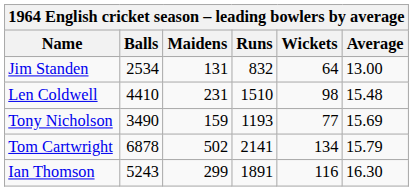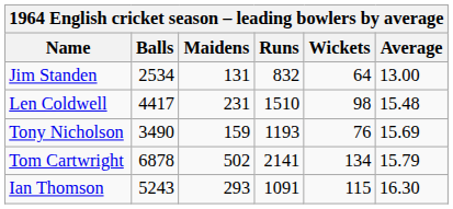 <table class="wikitable">
 <tr>
 <th bgcolor="#efefef" colspan="7">1964 English cricket season – leading bowlers by average</th>
 </tr>
 <tr bgcolor="#efefef">
 <th>Name</th>
 <th>Balls</th>
 <th>Maidens</th>
 <th>Runs</th>
 <th>Wickets</th>
 <th>Average</th>
 </tr>
 <tr>
 <td><a href='#'>Jim Standen</a></td>
 <td align="right">2534</td>
 <td align="right">131</td>
 <td align="right">832</td>
 <td align="right">64</td>
 <td>13.00</td>
 </tr>
 <tr>
 <td><a href='#'>Len Coldwell</a></td>
-<td align="right">4410</td>
+<td align="right">4417</td>
 <td align="right">231</td>
 <td align="right">1510</td>
 <td align="right">98</td>
 <td>15.48</td>
 </tr>
 <tr>
 <td><a href='#'>Tony Nicholson</a></td>
 <td align="right">3490</td>
 <td align="right">159</td>
 <td align="right">1193</td>
-<td align="right">77</td>
+<td align="right">76</td>
 <td>15.69</td>
 </tr>
 <tr>
 <td><a href='#'>Tom Cartwright</a></td>
 <td align="right">6878</td>
 <td align="right">502</td>
 <td align="right">2141</td>
 <td align="right">134</td>
 <td>15.79</td>
 </tr>
 <tr>
 <td><a href='#'>Ian Thomson</a></td>
 <td align="right">5243</td>
-<td align="right">299</td>
-<td align="right">1891</td>
-<td align="right">116</td>
+<td align="right">293</td>
+<td align="right">1091</td>
+<td align="right">115</td>
 <td>16.30</td>
 </tr>
 </table>
